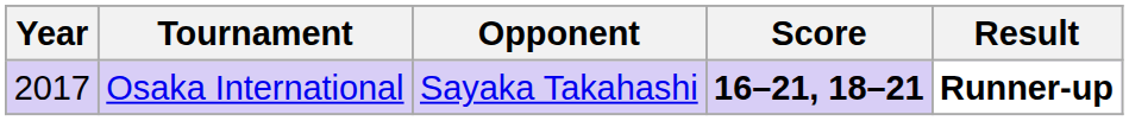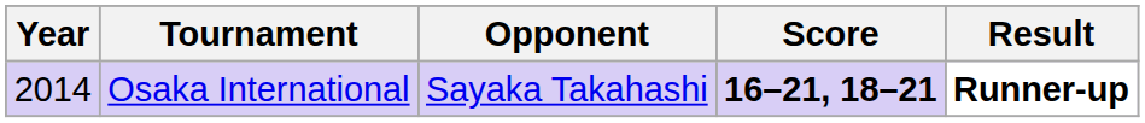 <table class="sortable wikitable" style="font-size: 95%;">
 <tr>
 <th>Year</th>
 <th>Tournament</th>
 <th>Opponent</th>
 <th>Score</th>
 <th>Result</th>
 </tr>
 <tr style="background:#D8CEF6">
-<td align="center">2017</td>
+<td align="center">2014</td>
 <td align="left"><a href='#'>Osaka International</a></td>
 <td align="left"> <a href='#'>Sayaka Takahashi</a></td>
 <td align="left"><strong>16–21, 18–21</strong></td>
 <td style="text-align:left; background:white"> <strong>Runner-up</strong></td>
 </tr>
 </table>
